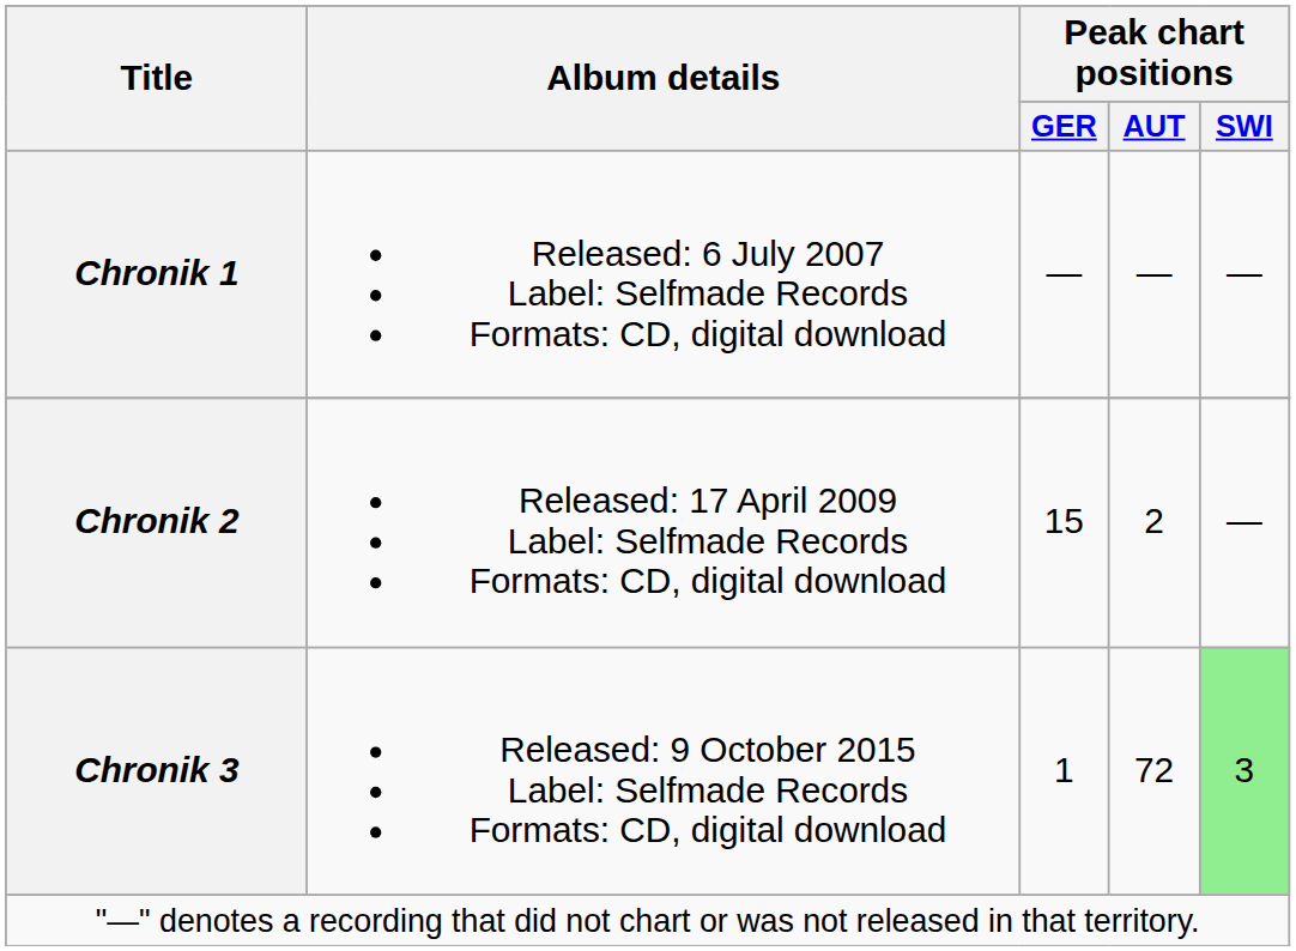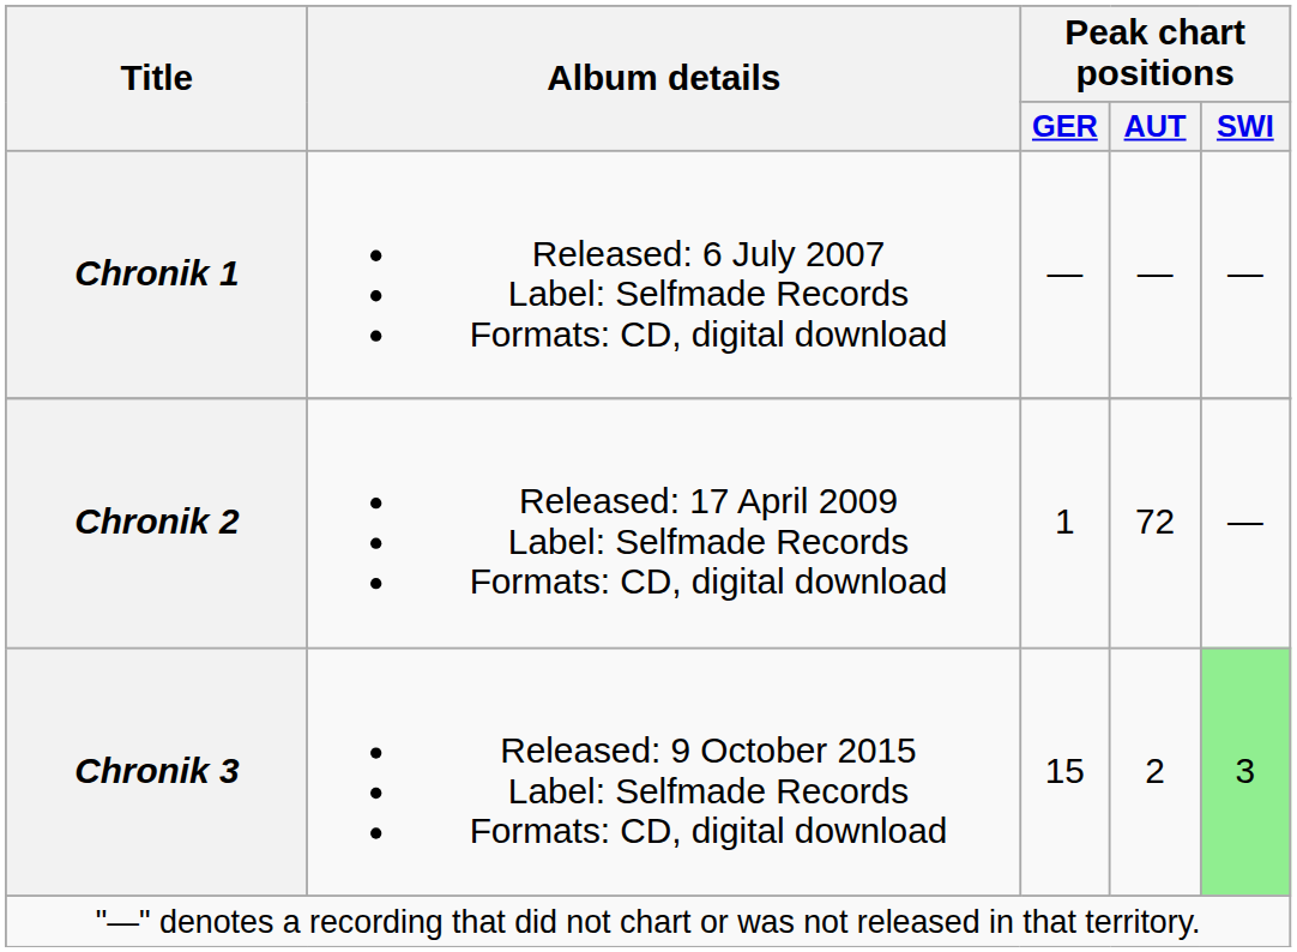 <table class="wikitable plainrowheaders" style="text-align:center;">
 <tr>
 <th scope="col" rowspan="2" style="width:8em;">Title</th>
 <th scope="col" rowspan="2" style="width:19.5em;">Album details</th>
 <th scope="col" colspan="3">Peak chart positions</th>
 </tr>
 <tr>
 <th style="width:2.5em; font-size:85%"><a href='#'>GER</a><br></th>
 <th style="width:2.5em; font-size:85%"><a href='#'>AUT</a><br></th>
 <th style="width:2.5em; font-size:85%"><a href='#'>SWI</a><br></th>
 </tr>
 <tr>
 <th scope="row"><em>Chronik 1</em></th>
 <td><br><ul><li>Released: 6 July 2007</li><li>Label: Selfmade Records</li><li>Formats: CD, digital download</li></ul></td>
 <td>—</td>
 <td>—</td>
 <td>—</td>
 </tr>
 <tr>
 </tr>
 <tr>
 <th scope="row"><em>Chronik 2</em></th>
 <td><br><ul><li>Released: 17 April 2009</li><li>Label: Selfmade Records</li><li>Formats: CD, digital download</li></ul></td>
-<td>15</td>
-<td align="center">2</td>
+<td align="center">1</td>
+<td>72</td>
 <td>—</td>
 </tr>
 <tr>
 <th scope="row"><em>Chronik 3</em></th>
 <td><br><ul><li>Released: 9 October 2015</li><li>Label: Selfmade Records</li><li>Formats: CD, digital download</li></ul></td>
-<td align="center">1</td>
-<td>72</td>
+<td>15</td>
+<td align="center">2</td>
 <td align="center" style="background: lightgreen;">3</td>
 </tr>
 <tr>
 <td colspan="7" style="font-size:90%">"—" denotes a recording that did not chart or was not released in that territory.</td>
 </tr>
 </table>
